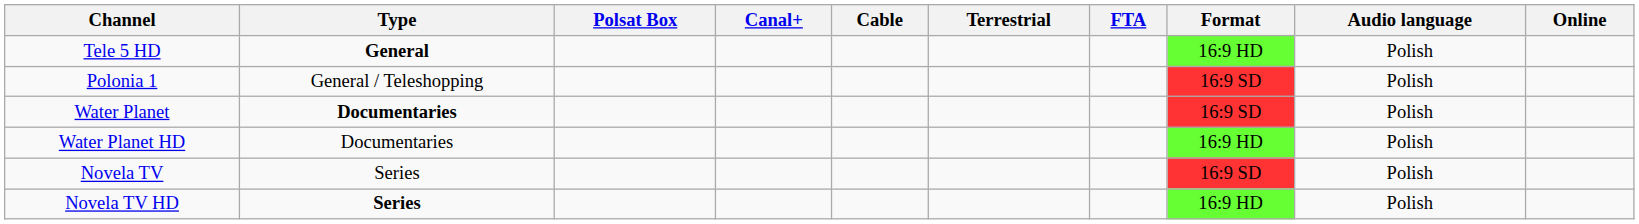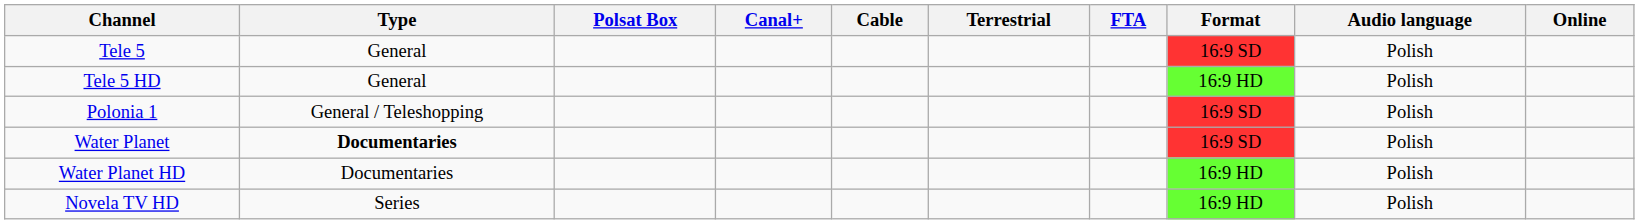 <table class="wikitable sortable" width="100%" style="text-align:center; font-size: 90%">
 <tr>
 <th>Channel</th>
 <th>Type</th>
 <th><a href='#'>Polsat Box</a></th>
 <th><a href='#'>Canal+</a></th>
 <th>Cable</th>
 <th>Terrestrial</th>
 <th><a href='#'>FTA</a></th>
 <th>Format</th>
 <th>Audio language</th>
 <th>Online</th>
 </tr>
 <tr>
+<td><a href='#'>Tele 5</a></td>
+<td>General</td>
+<td></td>
+<td></td>
+<td></td>
+<td></td>
+<td></td>
+<td bgcolor="#f33">16:9 SD</td>
+<td>Polish</td>
+<td></td>
+</tr>
+<tr>
 <td><a href='#'>Tele 5 HD</a></td>
-<td><strong>General</strong></td>
+<td>General</td>
 <td></td>
 <td></td>
 <td></td>
 <td></td>
 <td></td>
 <td bgcolor="#6f3">16:9 HD</td>
 <td>Polish</td>
 <td></td>
 </tr>
 <tr>
 <td><a href='#'>Polonia 1</a></td>
 <td>General / Teleshopping</td>
 <td></td>
 <td></td>
 <td></td>
 <td></td>
 <td></td>
 <td bgcolor="#f33">16:9 SD</td>
 <td>Polish</td>
 <td></td>
 </tr>
 <tr>
 <td><a href='#'>Water Planet</a></td>
 <td><strong>Documentaries</strong></td>
 <td></td>
 <td></td>
 <td></td>
 <td></td>
 <td></td>
 <td bgcolor="#f33">16:9 SD</td>
 <td>Polish</td>
 <td></td>
 </tr>
 <tr>
 <td><a href='#'>Water Planet HD</a></td>
 <td>Documentaries</td>
 <td></td>
 <td></td>
 <td></td>
 <td></td>
 <td></td>
 <td bgcolor="#6f3">16:9 HD</td>
 <td>Polish</td>
 <td></td>
 </tr>
 <tr>
-<td><a href='#'>Novela TV</a></td>
+<td><a href='#'>Novela TV HD</a></td>
 <td>Series</td>
-<td></td>
-<td></td>
-<td></td>
-<td></td>
-<td></td>
-<td bgcolor="#f33">16:9 SD</td>
-<td>Polish</td>
-<td></td>
-</tr>
-<tr>
-<td><a href='#'>Novela TV HD</a></td>
-<td><strong>Series</strong></td>
 <td></td>
 <td></td>
 <td></td>
 <td></td>
 <td></td>
 <td bgcolor="#6f3">16:9 HD</td>
 <td>Polish</td>
 <td></td>
 </tr>
 </table>
